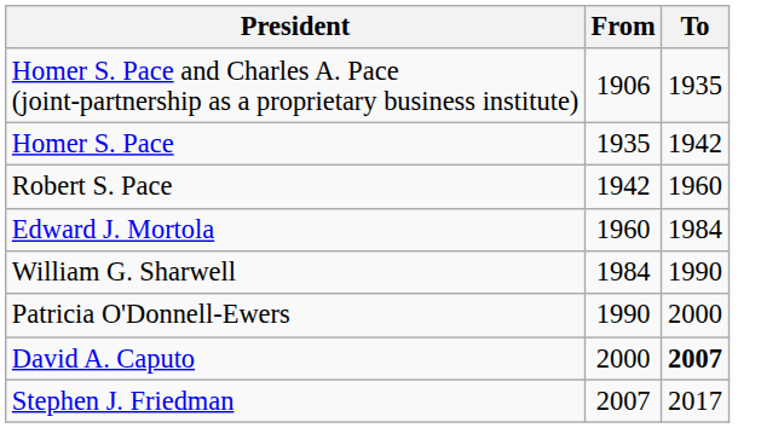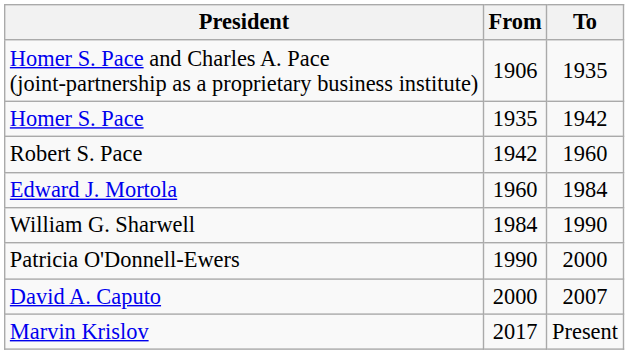 <table class="wikitable">
 <tr>
 <th>President</th>
 <th>From</th>
 <th>To</th>
 </tr>
 <tr>
 <td><a href='#'>Homer S. Pace</a> and Charles A. Pace<br>(joint-partnership as a proprietary business institute)</td>
 <td style="text-align:center;">1906</td>
 <td style="text-align:center;">1935</td>
 </tr>
 <tr>
 <td><a href='#'>Homer S. Pace</a></td>
 <td style="text-align:center;">1935</td>
 <td style="text-align:center;">1942</td>
 </tr>
 <tr>
 <td>Robert S. Pace</td>
 <td style="text-align:center;">1942</td>
 <td style="text-align:center;">1960</td>
 </tr>
 <tr>
 <td><a href='#'>Edward J. Mortola</a></td>
 <td style="text-align:center;">1960</td>
 <td style="text-align:center;">1984</td>
 </tr>
 <tr>
 <td>William G. Sharwell</td>
 <td style="text-align:center;">1984</td>
 <td style="text-align:center;">1990</td>
 </tr>
 <tr>
 <td>Patricia O'Donnell-Ewers</td>
 <td style="text-align:center;">1990</td>
 <td style="text-align:center;">2000</td>
 </tr>
 <tr>
 <td><a href='#'>David A. Caputo</a></td>
 <td style="text-align:center;">2000</td>
-<td style="text-align:center;"><strong>2007</strong></td>
+<td style="text-align:center;">2007</td>
 </tr>
 <tr>
-<td><a href='#'>Stephen J. Friedman</a></td>
-<td style="text-align:center;">2007</td>
+<td><a href='#'>Marvin Krislov</a></td>
 <td style="text-align:center;">2017</td>
+<td style="text-align:center;">Present</td>
 </tr>
 </table>
